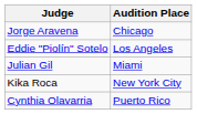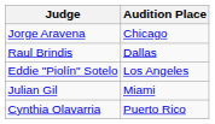 <table class="wikitable">
 <tr>
 <th>Judge</th>
 <th>Audition Place</th>
 </tr>
 <tr>
 <td><a href='#'>Jorge Aravena</a></td>
 <td><a href='#'>Chicago</a></td>
 </tr>
 <tr>
+<td><a href='#'>Raul Brindis</a></td>
+<td><a href='#'>Dallas</a></td>
+</tr>
+<tr>
 <td><a href='#'>Eddie "Piolín" Sotelo</a></td>
 <td><a href='#'>Los Angeles</a></td>
 </tr>
 <tr>
 <td><a href='#'>Julian Gil</a></td>
 <td><a href='#'>Miami</a></td>
 </tr>
 <tr>
-<td>Kika Roca</td>
-<td><a href='#'>New York City</a></td>
-</tr>
-<tr>
 <td><a href='#'>Cynthia Olavarria</a></td>
 <td><a href='#'>Puerto Rico</a></td>
 </tr>
 </table>
